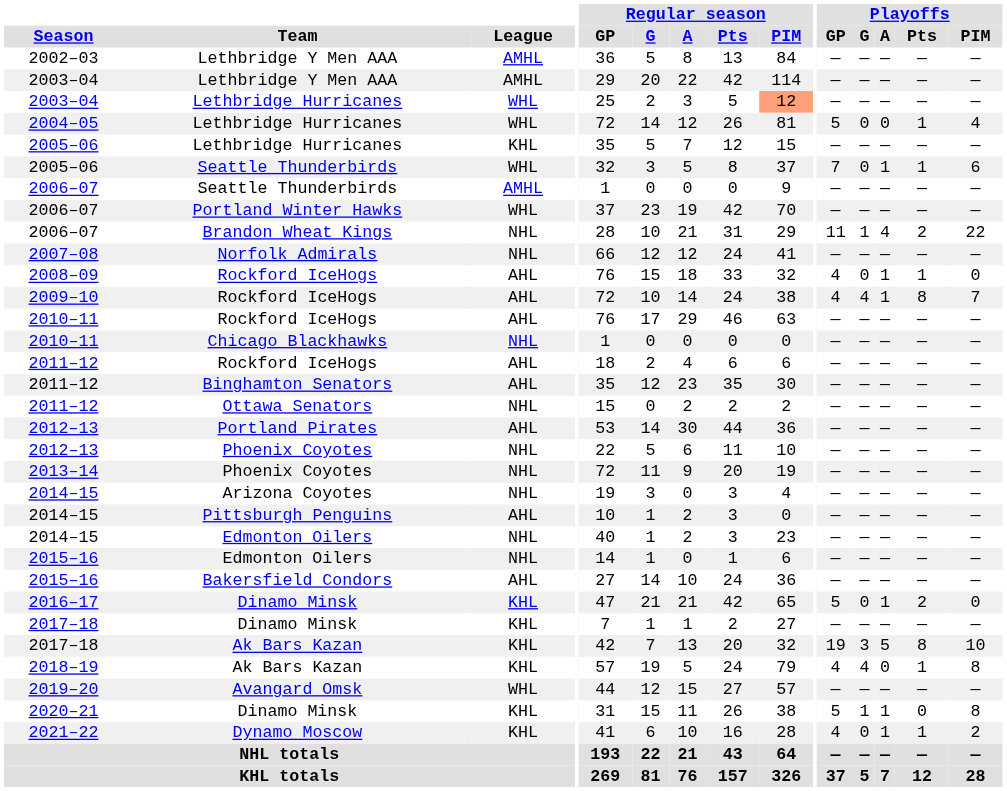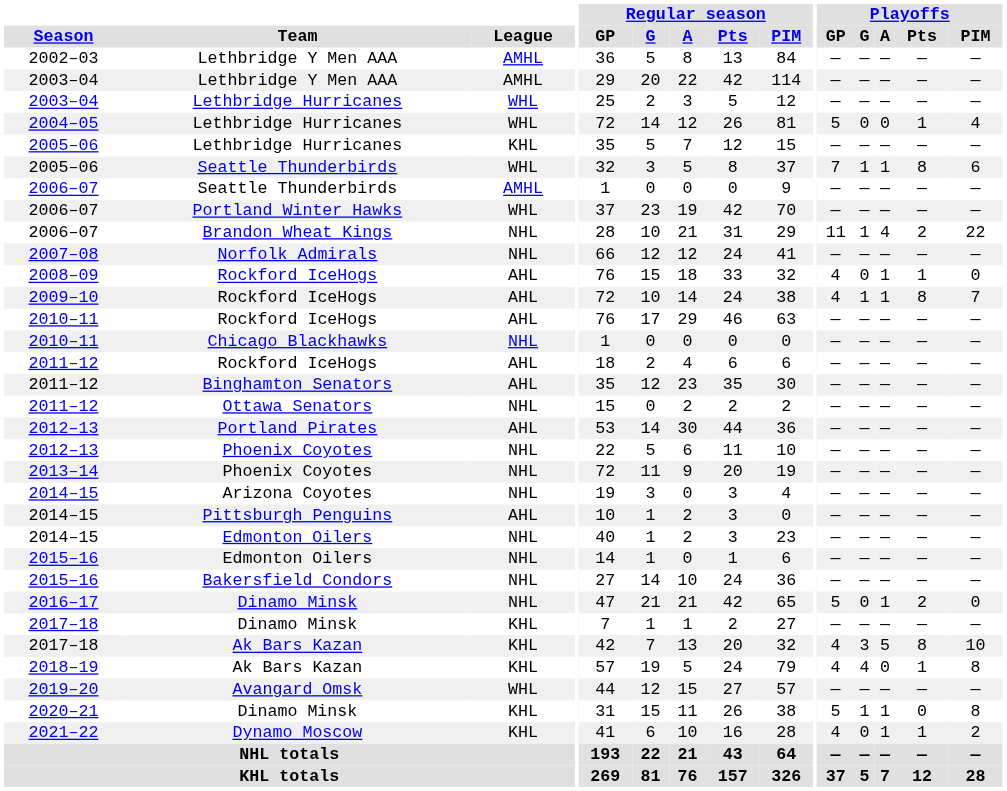 <table border="0" cellpadding="1" cellspacing="0" style="text-align:center; width:60em">
 <tr bgcolor="#e0e0e0">
 <th colspan="3"  bgcolor="#ffffff"></th>
 <th rowspan="99" bgcolor="#ffffff"></th>
 <th colspan="5"><a href='#'>Regular season</a></th>
 <th rowspan="99" bgcolor="#ffffff"></th>
 <th colspan="5"><a href='#'>Playoffs</a></th>
 </tr>
 <tr bgcolor="#e0e0e0">
 <th><a href='#'>Season</a></th>
 <th>Team</th>
 <th>League</th>
 <th>GP</th>
 <th><a href='#'>G</a></th>
 <th><a href='#'>A</a></th>
 <th><a href='#'>Pts</a></th>
 <th><a href='#'>PIM</a></th>
 <th>GP</th>
 <th>G</th>
 <th>A</th>
 <th>Pts</th>
 <th>PIM</th>
 </tr>
 <tr>
 <td>2002–03</td>
 <td>Lethbridge Y Men AAA</td>
 <td><a href='#'>AMHL</a></td>
 <td>36</td>
 <td>5</td>
 <td>8</td>
 <td>13</td>
 <td>84</td>
 <td>—</td>
 <td>—</td>
 <td>—</td>
 <td>—</td>
 <td>—</td>
 </tr>
 <tr bgcolor="#f0f0f0">
 <td>2003–04</td>
 <td>Lethbridge Y Men AAA</td>
 <td>AMHL</td>
 <td>29</td>
 <td>20</td>
 <td>22</td>
 <td>42</td>
 <td>114</td>
 <td>—</td>
 <td>—</td>
 <td>—</td>
 <td>—</td>
 <td>—</td>
 </tr>
 <tr>
 <td><a href='#'>2003–04</a></td>
 <td><a href='#'>Lethbridge Hurricanes</a></td>
 <td><a href='#'>WHL</a></td>
 <td>25</td>
 <td>2</td>
 <td>3</td>
 <td>5</td>
-<td style="background: lightsalmon;">12</td>
+<td>12</td>
 <td>—</td>
 <td>—</td>
 <td>—</td>
 <td>—</td>
 <td>—</td>
 </tr>
 <tr bgcolor="#f0f0f0">
 <td><a href='#'>2004–05</a></td>
 <td>Lethbridge Hurricanes</td>
 <td>WHL</td>
 <td>72</td>
 <td>14</td>
 <td>12</td>
 <td>26</td>
 <td>81</td>
 <td>5</td>
 <td>0</td>
 <td>0</td>
 <td>1</td>
 <td>4</td>
 </tr>
 <tr>
 <td><a href='#'>2005–06</a></td>
 <td>Lethbridge Hurricanes</td>
 <td>KHL</td>
 <td>35</td>
 <td>5</td>
 <td>7</td>
 <td>12</td>
 <td>15</td>
 <td>—</td>
 <td>—</td>
 <td>—</td>
 <td>—</td>
 <td>—</td>
 </tr>
 <tr bgcolor="#f0f0f0">
 <td>2005–06</td>
 <td><a href='#'>Seattle Thunderbirds</a></td>
 <td>WHL</td>
 <td>32</td>
 <td>3</td>
 <td>5</td>
 <td>8</td>
 <td>37</td>
 <td>7</td>
-<td>0</td>
 <td>1</td>
 <td>1</td>
+<td>8</td>
 <td>6</td>
 </tr>
 <tr>
 <td><a href='#'>2006–07</a></td>
 <td>Seattle Thunderbirds</td>
 <td><a href='#'>AMHL</a></td>
 <td>1</td>
 <td>0</td>
 <td>0</td>
 <td>0</td>
 <td>9</td>
 <td>—</td>
 <td>—</td>
 <td>—</td>
 <td>—</td>
 <td>—</td>
 </tr>
 <tr bgcolor="#f0f0f0">
 <td>2006–07</td>
 <td><a href='#'>Portland Winter Hawks</a></td>
 <td>WHL</td>
 <td>37</td>
 <td>23</td>
 <td>19</td>
 <td>42</td>
 <td>70</td>
 <td>—</td>
 <td>—</td>
 <td>—</td>
 <td>—</td>
 <td>—</td>
 </tr>
 <tr>
 <td>2006–07</td>
 <td><a href='#'>Brandon Wheat Kings</a></td>
 <td>NHL</td>
 <td>28</td>
 <td>10</td>
 <td>21</td>
 <td>31</td>
 <td>29</td>
 <td>11</td>
 <td>1</td>
 <td>4</td>
 <td>2</td>
 <td>22</td>
 </tr>
 <tr bgcolor="#f0f0f0">
 <td><a href='#'>2007–08</a></td>
 <td><a href='#'>Norfolk Admirals</a></td>
 <td>NHL</td>
 <td>66</td>
 <td>12</td>
 <td>12</td>
 <td>24</td>
 <td>41</td>
 <td>—</td>
 <td>—</td>
 <td>—</td>
 <td>—</td>
 <td>—</td>
 </tr>
 <tr>
 <td><a href='#'>2008–09</a></td>
 <td><a href='#'>Rockford IceHogs</a></td>
 <td>AHL</td>
 <td>76</td>
 <td>15</td>
 <td>18</td>
 <td>33</td>
 <td>32</td>
 <td>4</td>
 <td>0</td>
 <td>1</td>
 <td>1</td>
 <td>0</td>
 </tr>
 <tr bgcolor="#f0f0f0">
 <td><a href='#'>2009–10</a></td>
 <td>Rockford IceHogs</td>
 <td>AHL</td>
 <td>72</td>
 <td>10</td>
 <td>14</td>
 <td>24</td>
 <td>38</td>
 <td>4</td>
-<td>4</td>
+<td>1</td>
 <td>1</td>
 <td>8</td>
 <td>7</td>
 </tr>
 <tr>
 <td><a href='#'>2010–11</a></td>
 <td>Rockford IceHogs</td>
 <td>AHL</td>
 <td>76</td>
 <td>17</td>
 <td>29</td>
 <td>46</td>
 <td>63</td>
 <td>—</td>
 <td>—</td>
 <td>—</td>
 <td>—</td>
 <td>—</td>
 </tr>
 <tr bgcolor="#f0f0f0">
 <td><a href='#'>2010–11</a></td>
 <td><a href='#'>Chicago Blackhawks</a></td>
 <td><a href='#'>NHL</a></td>
 <td>1</td>
 <td>0</td>
 <td>0</td>
 <td>0</td>
 <td>0</td>
 <td>—</td>
 <td>—</td>
 <td>—</td>
 <td>—</td>
 <td>—</td>
 </tr>
 <tr>
 <td><a href='#'>2011–12</a></td>
 <td>Rockford IceHogs</td>
 <td>AHL</td>
 <td>18</td>
 <td>2</td>
 <td>4</td>
 <td>6</td>
 <td>6</td>
 <td>—</td>
 <td>—</td>
 <td>—</td>
 <td>—</td>
 <td>—</td>
 </tr>
 <tr bgcolor="#f0f0f0">
 <td>2011–12</td>
 <td><a href='#'>Binghamton Senators</a></td>
 <td>AHL</td>
 <td>35</td>
 <td>12</td>
 <td>23</td>
 <td>35</td>
 <td>30</td>
 <td>—</td>
 <td>—</td>
 <td>—</td>
 <td>—</td>
 <td>—</td>
 </tr>
 <tr>
 <td><a href='#'>2011–12</a></td>
 <td><a href='#'>Ottawa Senators</a></td>
 <td>NHL</td>
 <td>15</td>
 <td>0</td>
 <td>2</td>
 <td>2</td>
 <td>2</td>
 <td>—</td>
 <td>—</td>
 <td>—</td>
 <td>—</td>
 <td>—</td>
 </tr>
 <tr bgcolor="#f0f0f0">
 <td><a href='#'>2012–13</a></td>
 <td><a href='#'>Portland Pirates</a></td>
 <td>AHL</td>
 <td>53</td>
 <td>14</td>
 <td>30</td>
 <td>44</td>
 <td>36</td>
 <td>—</td>
 <td>—</td>
 <td>—</td>
 <td>—</td>
 <td>—</td>
 </tr>
 <tr>
 <td><a href='#'>2012–13</a></td>
 <td><a href='#'>Phoenix Coyotes</a></td>
 <td>NHL</td>
 <td>22</td>
 <td>5</td>
 <td>6</td>
 <td>11</td>
 <td>10</td>
 <td>—</td>
 <td>—</td>
 <td>—</td>
 <td>—</td>
 <td>—</td>
 </tr>
 <tr bgcolor="#f0f0f0">
 <td><a href='#'>2013–14</a></td>
 <td>Phoenix Coyotes</td>
 <td>NHL</td>
 <td>72</td>
 <td>11</td>
 <td>9</td>
 <td>20</td>
 <td>19</td>
 <td>—</td>
 <td>—</td>
 <td>—</td>
 <td>—</td>
 <td>—</td>
 </tr>
 <tr>
 <td><a href='#'>2014–15</a></td>
 <td>Arizona Coyotes</td>
 <td>NHL</td>
 <td>19</td>
 <td>3</td>
 <td>0</td>
 <td>3</td>
 <td>4</td>
 <td>—</td>
 <td>—</td>
 <td>—</td>
 <td>—</td>
 <td>—</td>
 </tr>
 <tr bgcolor="#f0f0f0">
 <td>2014–15</td>
 <td><a href='#'>Pittsburgh Penguins</a></td>
 <td>AHL</td>
 <td>10</td>
 <td>1</td>
 <td>2</td>
 <td>3</td>
 <td>0</td>
 <td>—</td>
 <td>—</td>
 <td>—</td>
 <td>—</td>
 <td>—</td>
 </tr>
 <tr>
 <td>2014–15</td>
 <td><a href='#'>Edmonton Oilers</a></td>
 <td>NHL</td>
 <td>40</td>
 <td>1</td>
 <td>2</td>
 <td>3</td>
 <td>23</td>
 <td>—</td>
 <td>—</td>
 <td>—</td>
 <td>—</td>
 <td>—</td>
 </tr>
 <tr bgcolor="#f0f0f0">
 <td><a href='#'>2015–16</a></td>
 <td>Edmonton Oilers</td>
 <td>NHL</td>
 <td>14</td>
 <td>1</td>
 <td>0</td>
 <td>1</td>
 <td>6</td>
 <td>—</td>
 <td>—</td>
 <td>—</td>
 <td>—</td>
 <td>—</td>
 </tr>
 <tr>
 <td><a href='#'>2015–16</a></td>
 <td><a href='#'>Bakersfield Condors</a></td>
-<td>AHL</td>
+<td>NHL</td>
 <td>27</td>
 <td>14</td>
 <td>10</td>
 <td>24</td>
 <td>36</td>
 <td>—</td>
 <td>—</td>
 <td>—</td>
 <td>—</td>
 <td>—</td>
 </tr>
 <tr bgcolor="#f0f0f0">
 <td><a href='#'>2016–17</a></td>
 <td><a href='#'>Dinamo Minsk</a></td>
-<td><a href='#'>KHL</a></td>
+<td>NHL</td>
 <td>47</td>
 <td>21</td>
 <td>21</td>
 <td>42</td>
 <td>65</td>
 <td>5</td>
 <td>0</td>
 <td>1</td>
 <td>2</td>
 <td>0</td>
 </tr>
 <tr>
 <td><a href='#'>2017–18</a></td>
 <td>Dinamo Minsk</td>
 <td>KHL</td>
 <td>7</td>
 <td>1</td>
 <td>1</td>
 <td>2</td>
 <td>27</td>
 <td>—</td>
 <td>—</td>
 <td>—</td>
 <td>—</td>
 <td>—</td>
 </tr>
 <tr bgcolor="#f0f0f0">
 <td>2017–18</td>
 <td><a href='#'>Ak Bars Kazan</a></td>
 <td>KHL</td>
 <td>42</td>
 <td>7</td>
 <td>13</td>
 <td>20</td>
 <td>32</td>
-<td>19</td>
+<td>4</td>
 <td>3</td>
 <td>5</td>
 <td>8</td>
 <td>10</td>
 </tr>
 <tr>
 <td><a href='#'>2018–19</a></td>
 <td>Ak Bars Kazan</td>
 <td>KHL</td>
 <td>57</td>
 <td>19</td>
 <td>5</td>
 <td>24</td>
 <td>79</td>
 <td>4</td>
 <td>4</td>
 <td>0</td>
 <td>1</td>
 <td>8</td>
 </tr>
 <tr bgcolor="#f0f0f0">
 <td><a href='#'>2019–20</a></td>
 <td><a href='#'>Avangard Omsk</a></td>
 <td>WHL</td>
 <td>44</td>
 <td>12</td>
 <td>15</td>
 <td>27</td>
 <td>57</td>
 <td>—</td>
 <td>—</td>
 <td>—</td>
 <td>—</td>
 <td>—</td>
 </tr>
 <tr>
 <td><a href='#'>2020–21</a></td>
 <td>Dinamo Minsk</td>
 <td>KHL</td>
 <td>31</td>
 <td>15</td>
 <td>11</td>
 <td>26</td>
 <td>38</td>
 <td>5</td>
 <td>1</td>
 <td>1</td>
 <td>0</td>
 <td>8</td>
 </tr>
 <tr bgcolor="#f0f0f0">
 <td><a href='#'>2021–22</a></td>
 <td><a href='#'>Dynamo Moscow</a></td>
 <td>KHL</td>
 <td>41</td>
 <td>6</td>
 <td>10</td>
 <td>16</td>
 <td>28</td>
 <td>4</td>
 <td>0</td>
 <td>1</td>
 <td>1</td>
 <td>2</td>
 </tr>
 <tr bgcolor="#e0e0e0">
 <th colspan="3">NHL totals</th>
 <th>193</th>
 <th>22</th>
 <th>21</th>
 <th>43</th>
 <th>64</th>
 <th>—</th>
 <th>—</th>
 <th>—</th>
 <th>—</th>
 <th>—</th>
 </tr>
 <tr bgcolor="#e0e0e0">
 <th colspan="3">KHL totals</th>
 <th>269</th>
 <th>81</th>
 <th>76</th>
 <th>157</th>
 <th>326</th>
 <th>37</th>
 <th>5</th>
 <th>7</th>
 <th>12</th>
 <th>28</th>
 </tr>
 </table>
